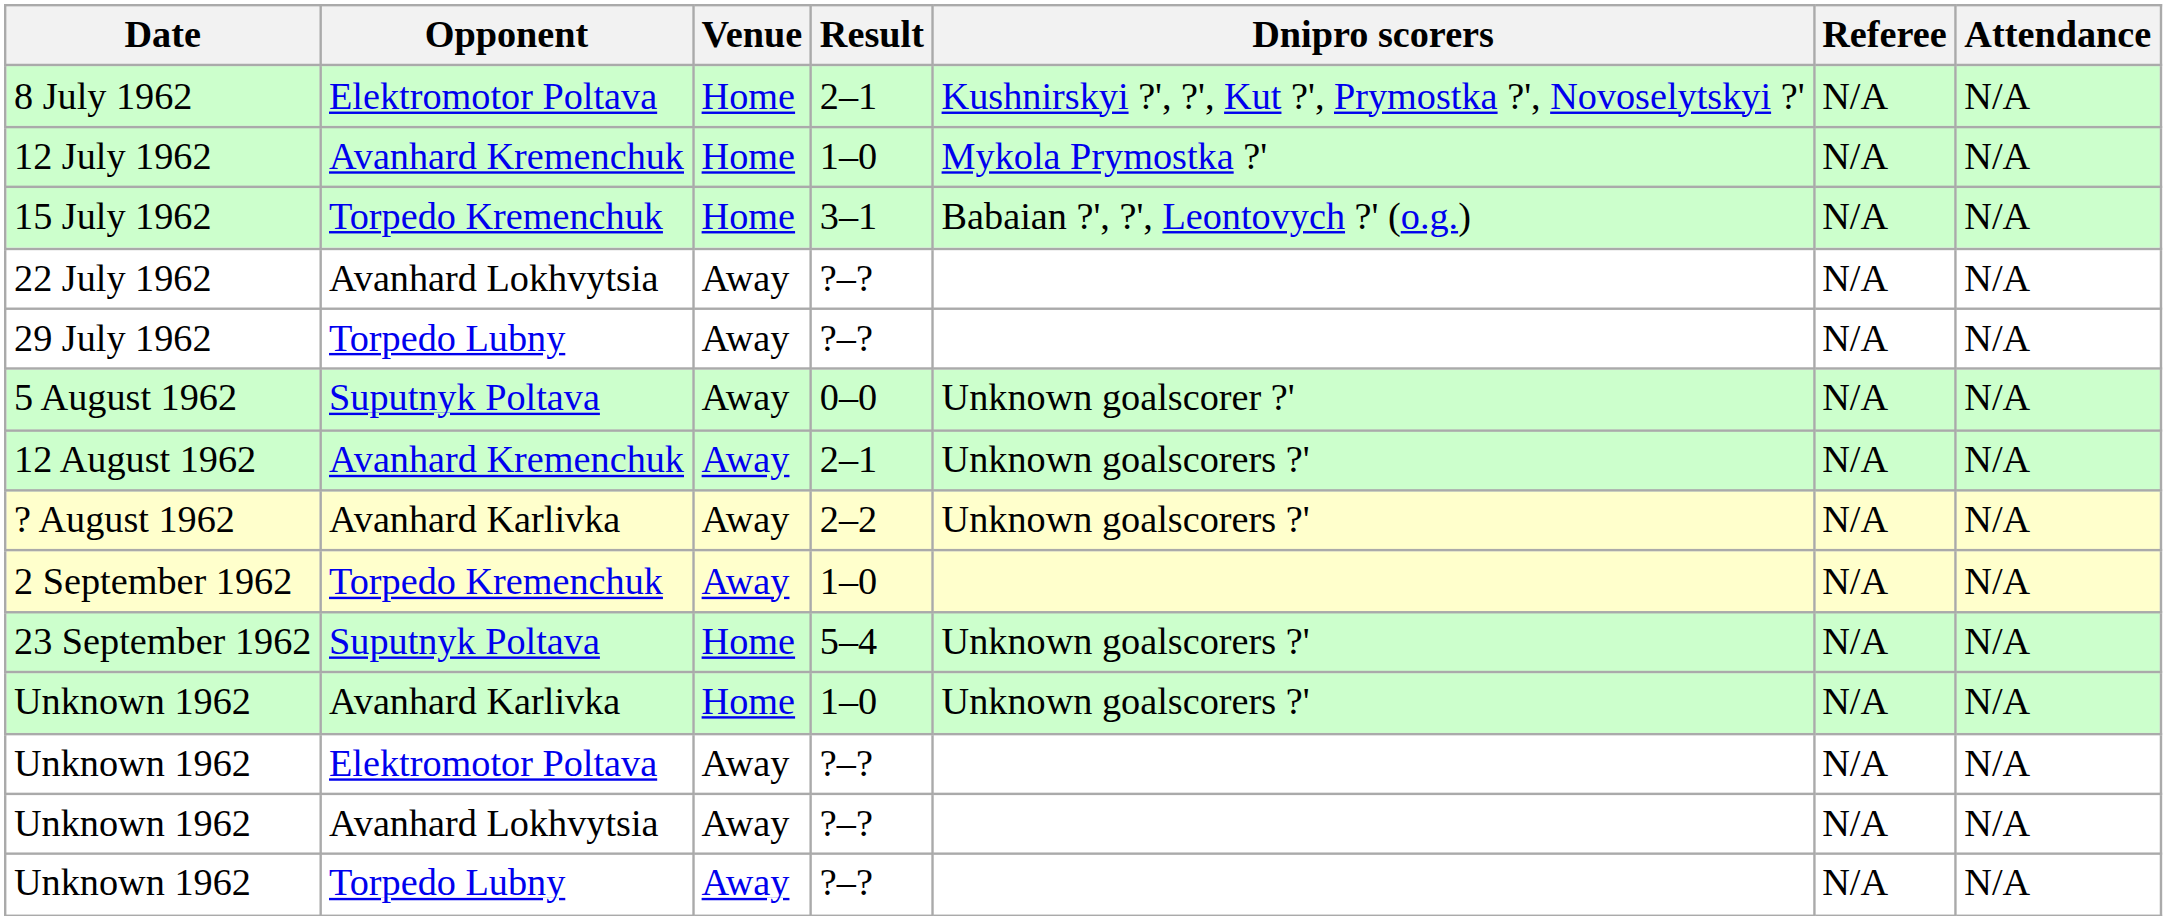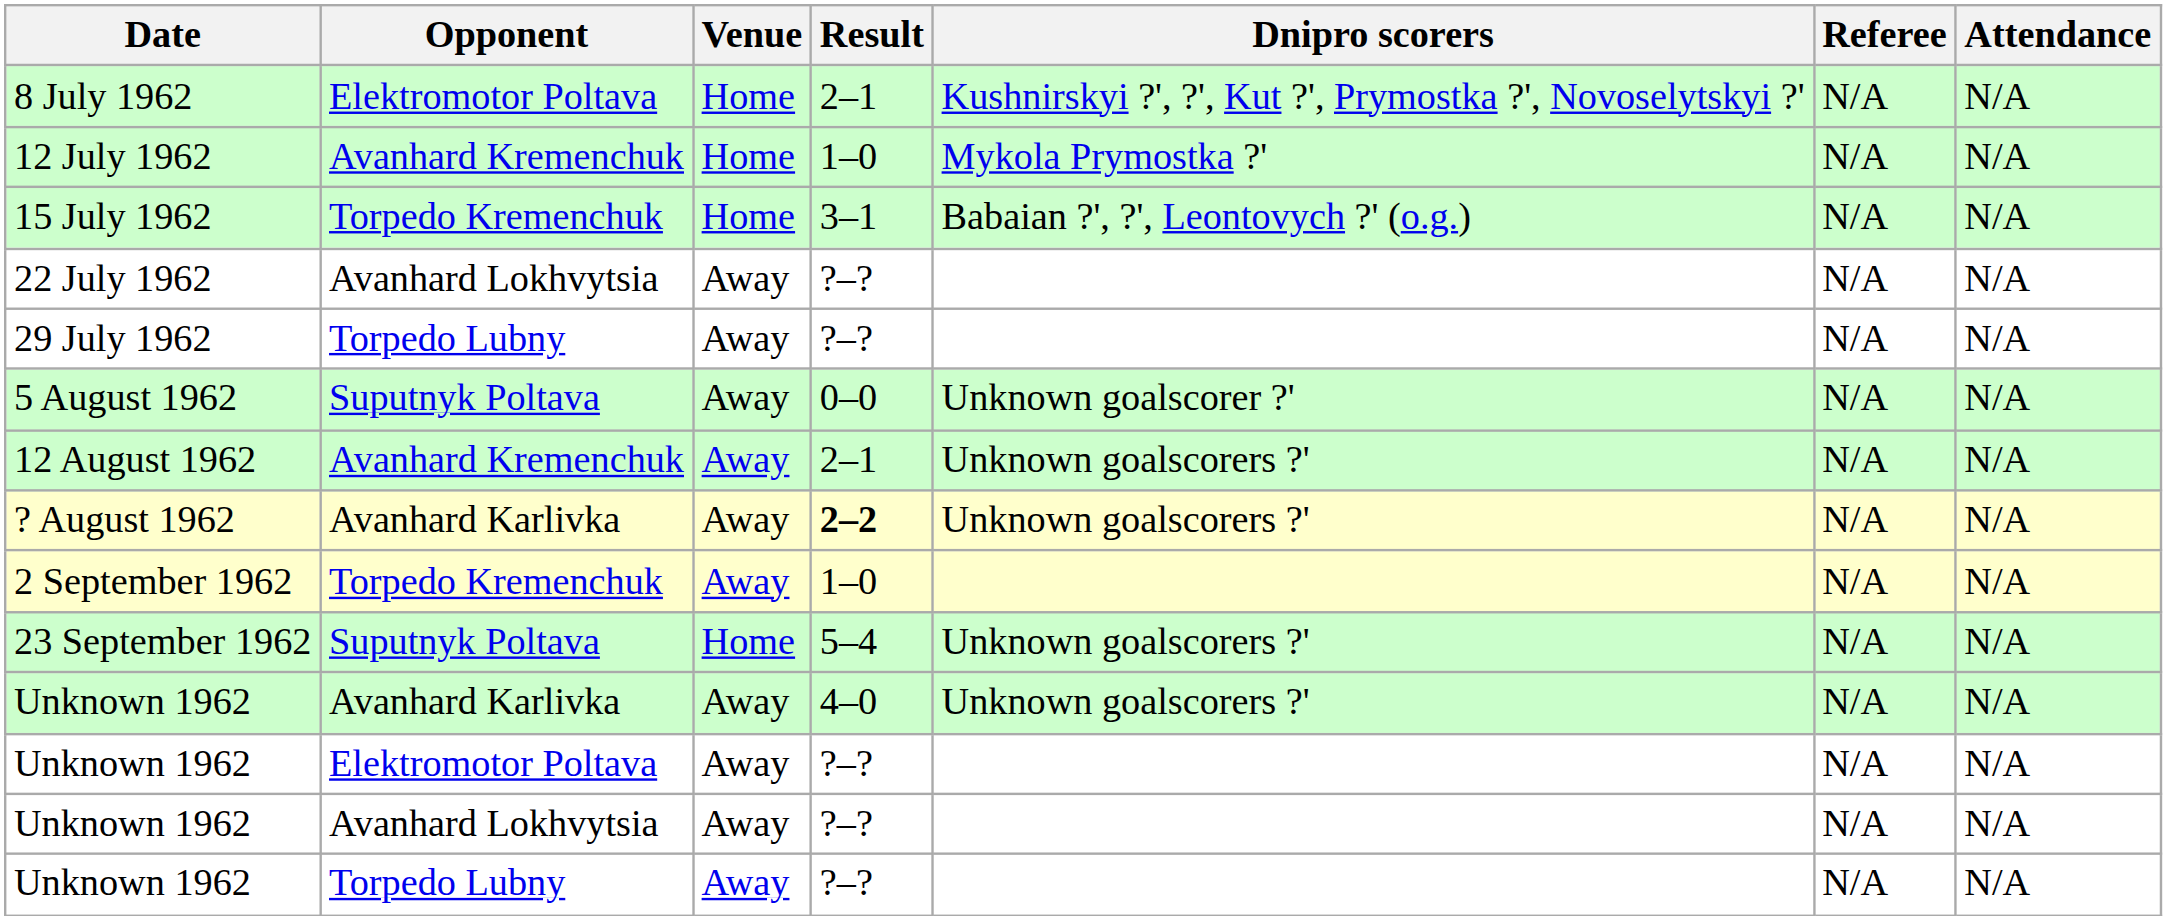 <table class="wikitable" style="text-align:left">
 <tr>
 <th>Date</th>
 <th>Opponent</th>
 <th>Venue</th>
 <th>Result</th>
 <th>Dnipro scorers</th>
 <th>Referee</th>
 <th>Attendance</th>
 </tr>
 <tr style="background:#ccffcc">
 <td>8 July 1962</td>
 <td><a href='#'>Elektromotor Poltava</a></td>
 <td><a href='#'>Home</a></td>
 <td>2–1</td>
 <td><a href='#'>Kushnirskyi</a> ?', ?', <a href='#'>Kut</a> ?', <a href='#'>Prymostka</a> ?', <a href='#'>Novoselytskyi</a> ?'</td>
 <td>N/A</td>
 <td>N/A</td>
 </tr>
 <tr style="background:#ccffcc">
 <td>12 July 1962</td>
 <td><a href='#'>Avanhard Kremenchuk</a></td>
 <td><a href='#'>Home</a></td>
 <td>1–0</td>
 <td><a href='#'>Mykola Prymostka</a> ?'</td>
 <td>N/A</td>
 <td>N/A</td>
 </tr>
 <tr style="background:#ccffcc">
 <td>15 July 1962</td>
 <td><a href='#'>Torpedo Kremenchuk</a></td>
 <td><a href='#'>Home</a></td>
 <td>3–1</td>
 <td>Babaian ?', ?', <a href='#'>Leontovych</a> ?' (<a href='#'>o.g.</a>)</td>
 <td>N/A</td>
 <td>N/A</td>
 </tr>
 <tr style="background:#ffffff">
 <td>22 July 1962</td>
 <td>Avanhard Lokhvytsia</td>
 <td>Away</td>
 <td>?–?</td>
 <td></td>
 <td>N/A</td>
 <td>N/A</td>
 </tr>
 <tr style="background:#ffffff">
 <td>29 July 1962</td>
 <td><a href='#'>Torpedo Lubny</a></td>
 <td>Away</td>
 <td>?–?</td>
 <td></td>
 <td>N/A</td>
 <td>N/A</td>
 </tr>
 <tr style="background:#ccffcc">
 <td>5 August 1962</td>
 <td><a href='#'>Suputnyk Poltava</a></td>
 <td>Away</td>
 <td>0–0</td>
 <td>Unknown goalscorer ?'</td>
 <td>N/A</td>
 <td>N/A</td>
 </tr>
 <tr style="background:#ccffcc">
 <td>12 August 1962</td>
 <td><a href='#'>Avanhard Kremenchuk</a></td>
 <td><a href='#'>Away</a></td>
 <td>2–1</td>
 <td>Unknown goalscorers ?'</td>
 <td>N/A</td>
 <td>N/A</td>
 </tr>
 <tr style="background:#ffffcc">
 <td>? August 1962</td>
 <td>Avanhard Karlivka</td>
 <td>Away</td>
-<td>2–2</td>
+<td><strong>2–2</strong></td>
 <td>Unknown goalscorers ?'</td>
 <td>N/A</td>
 <td>N/A</td>
 </tr>
 <tr style="background:#ffffcc">
 <td>2 September 1962</td>
 <td><a href='#'>Torpedo Kremenchuk</a></td>
 <td><a href='#'>Away</a></td>
 <td>1–0</td>
 <td></td>
 <td>N/A</td>
 <td>N/A</td>
 </tr>
 <tr style="background:#ccffcc">
 <td>23 September 1962</td>
 <td><a href='#'>Suputnyk Poltava</a></td>
 <td><a href='#'>Home</a></td>
 <td>5–4</td>
 <td>Unknown goalscorers ?'</td>
 <td>N/A</td>
 <td>N/A</td>
 </tr>
 <tr style="background:#ccffcc">
 <td>Unknown 1962</td>
 <td>Avanhard Karlivka</td>
-<td><a href='#'>Home</a></td>
-<td>1–0</td>
+<td>Away</td>
+<td>4–0</td>
 <td>Unknown goalscorers ?'</td>
 <td>N/A</td>
 <td>N/A</td>
 </tr>
 <tr style="background:#ffffff">
 <td>Unknown 1962</td>
 <td><a href='#'>Elektromotor Poltava</a></td>
 <td>Away</td>
 <td>?–?</td>
 <td></td>
 <td>N/A</td>
 <td>N/A</td>
 </tr>
 <tr style="background:#ffffff">
 <td>Unknown 1962</td>
 <td>Avanhard Lokhvytsia</td>
 <td>Away</td>
 <td>?–?</td>
 <td></td>
 <td>N/A</td>
 <td>N/A</td>
 </tr>
 <tr style="background:#ffffff">
 <td>Unknown 1962</td>
 <td><a href='#'>Torpedo Lubny</a></td>
 <td><a href='#'>Away</a></td>
 <td>?–?</td>
 <td></td>
 <td>N/A</td>
 <td>N/A</td>
 </tr>
 </table>
